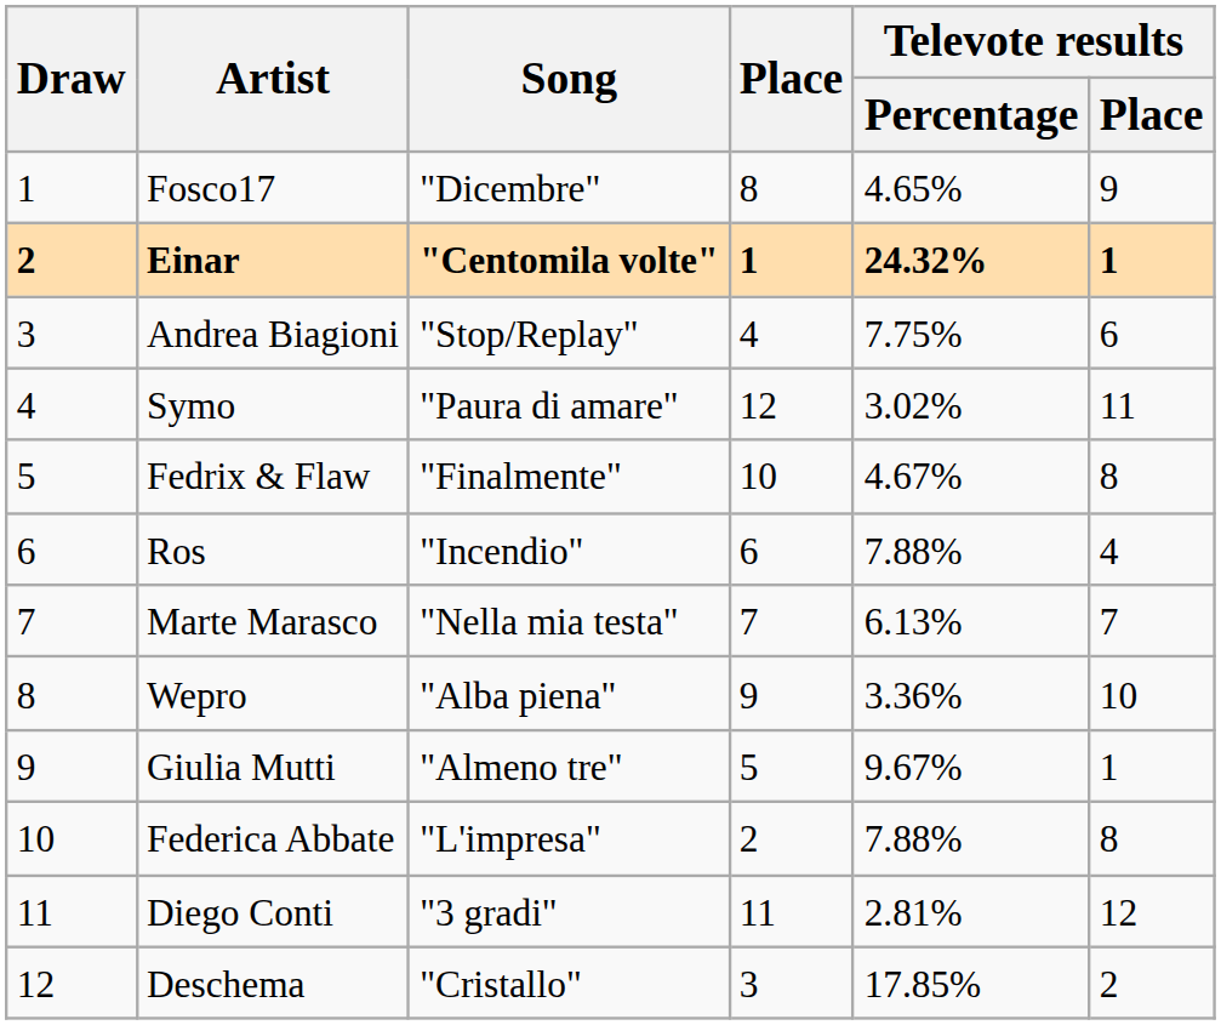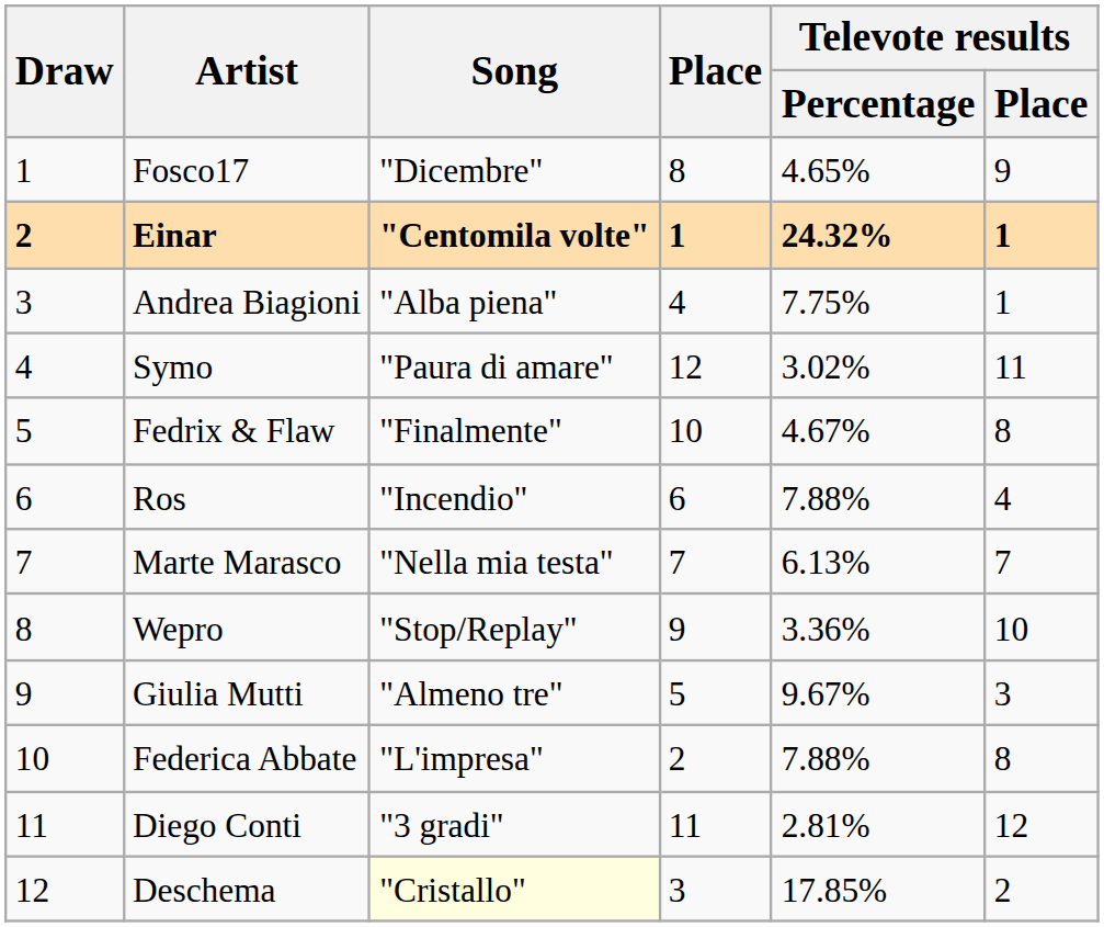 <table class="wikitable sortable">
 <tr>
 <th rowspan="2">Draw</th>
 <th rowspan="2">Artist</th>
 <th rowspan="2">Song</th>
 <th rowspan="2">Place</th>
 <th colspan="2">Televote results</th>
 </tr>
 <tr>
 <th>Percentage</th>
 <th>Place</th>
 </tr>
 <tr>
 <td><small>1</small></td>
 <td><small>Fosco17</small></td>
 <td><small>"Dicembre"</small></td>
 <td><small>8</small></td>
 <td><small>4.65%</small></td>
 <td><small>9</small></td>
 </tr>
 <tr style="font-weight:bold; background:#FFDEAD;">
 <td><small>2</small></td>
 <td><small>Einar</small></td>
 <td><small>"Centomila volte"</small></td>
 <td><small>1</small></td>
 <td><small>24.32%</small></td>
 <td><small>1</small></td>
 </tr>
 <tr>
 <td><small>3</small></td>
 <td><small>Andrea Biagioni</small></td>
-<td><small>"Stop/Replay"</small></td>
+<td><small>"Alba piena"</small></td>
 <td><small>4</small></td>
 <td><small>7.75%</small></td>
-<td><small>6</small></td>
+<td><small>1</small></td>
 </tr>
 <tr>
 <td><small>4</small></td>
 <td><small>Symo</small></td>
 <td><small>"Paura di amare"</small></td>
 <td><small>12</small></td>
 <td><small>3.02%</small></td>
 <td><small>11</small></td>
 </tr>
 <tr>
 <td><small>5</small></td>
 <td><small>Fedrix & Flaw</small></td>
 <td><small>"Finalmente"</small></td>
 <td><small>10</small></td>
 <td><small>4.67%</small></td>
 <td><small>8</small></td>
 </tr>
 <tr>
 <td><small>6</small></td>
 <td><small>Ros</small></td>
 <td><small>"Incendio"</small></td>
 <td><small>6</small></td>
 <td><small>7.88%</small></td>
 <td><small>4</small></td>
 </tr>
 <tr>
 <td><small>7</small></td>
 <td><small>Marte Marasco</small></td>
 <td><small>"Nella mia testa"</small></td>
 <td><small>7</small></td>
 <td><small>6.13%</small></td>
 <td><small>7</small></td>
 </tr>
 <tr>
 <td><small>8</small></td>
 <td><small>Wepro</small></td>
-<td><small>"Alba piena"</small></td>
+<td><small>"Stop/Replay"</small></td>
 <td><small>9</small></td>
 <td><small>3.36%</small></td>
 <td><small>10</small></td>
 </tr>
 <tr>
 <td><small>9</small></td>
 <td><small>Giulia Mutti</small></td>
 <td><small>"Almeno tre"</small></td>
 <td><small>5</small></td>
 <td><small>9.67%</small></td>
-<td><small>1</small></td>
+<td><small>3</small></td>
 </tr>
 <tr>
 <td><small>10</small></td>
 <td><small>Federica Abbate</small></td>
 <td><small>"L'impresa"</small></td>
 <td><small>2</small></td>
 <td><small>7.88%</small></td>
 <td><small>8</small></td>
 </tr>
 <tr>
 <td><small>11</small></td>
 <td><small>Diego Conti</small></td>
 <td><small>"3 gradi"</small></td>
 <td><small>11</small></td>
 <td><small>2.81%</small></td>
 <td><small>12</small></td>
 </tr>
 <tr>
 <td><small>12</small></td>
 <td><small>Deschema</small></td>
-<td><small>"Cristallo"</small></td>
+<td style="background: lightyellow;"><small>"Cristallo"</small></td>
 <td><small>3</small></td>
 <td><small>17.85%</small></td>
 <td><small>2</small></td>
 </tr>
 </table>
